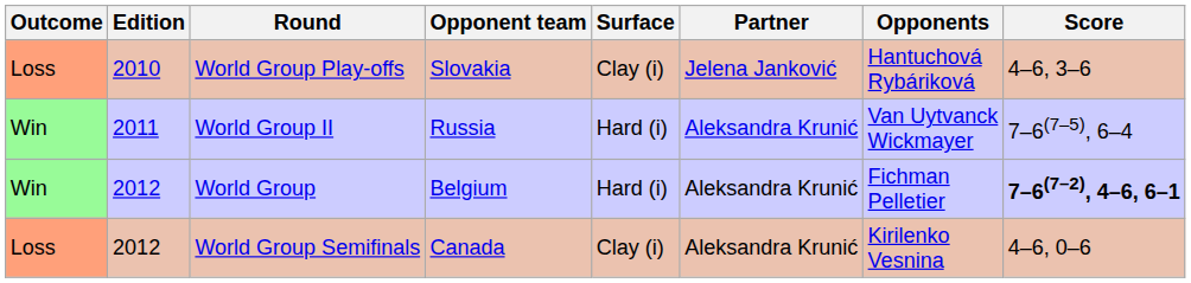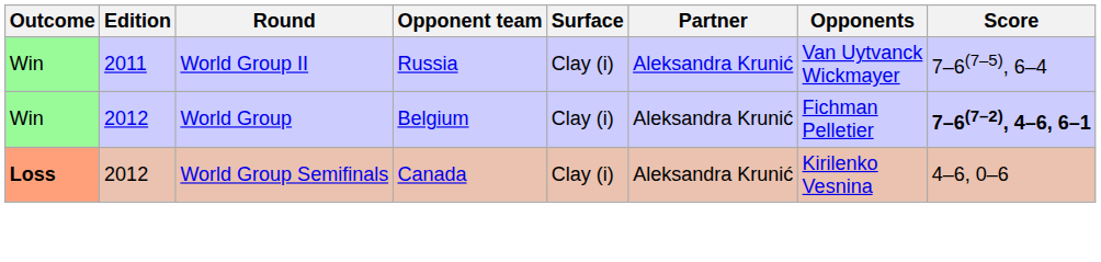 <table class="sortable wikitable" style=font-size:97%>
 <tr>
 <th>Outcome</th>
 <th>Edition</th>
 <th>Round</th>
 <th>Opponent team</th>
 <th>Surface</th>
 <th>Partner</th>
 <th>Opponents</th>
 <th>Score</th>
 </tr>
-<tr style="background:#ebc2af;">
-<td bgcolor=FFA07A>Loss</td>
-<td><a href='#'>2010</a></td>
-<td><a href='#'>World Group Play-offs</a></td>
-<td> <a href='#'>Slovakia</a></td>
-<td>Clay (i)</td>
-<td><a href='#'>Jelena Janković</a></td>
-<td><a href='#'>Hantuchová</a> <br> <a href='#'>Rybáriková</a></td>
-<td>4–6, 3–6</td>
-</tr>
 <tr style="background:#ccf;">
 <td bgcolor=98FB98>Win</td>
 <td><a href='#'>2011</a></td>
 <td><a href='#'>World Group II</a></td>
 <td> <a href='#'>Russia</a></td>
-<td>Hard (i)</td>
+<td>Clay (i)</td>
 <td><a href='#'>Aleksandra Krunić</a></td>
 <td><a href='#'>Van Uytvanck</a> <br> <a href='#'>Wickmayer</a></td>
 <td>7–6<sup>(7–5)</sup>, 6–4</td>
 </tr>
 <tr style="background:#ccf;">
 <td bgcolor=98FB98>Win</td>
 <td><a href='#'>2012</a></td>
 <td><a href='#'>World Group</a></td>
 <td> <a href='#'>Belgium</a></td>
-<td>Hard (i)</td>
+<td>Clay (i)</td>
 <td>Aleksandra Krunić</td>
 <td><a href='#'>Fichman</a> <br> <a href='#'>Pelletier</a></td>
 <td><strong>7–6<sup>(7–2)</sup>, 4–6, 6–1</strong></td>
 </tr>
 <tr style="background:#ebc2af;">
-<td bgcolor=FFA07A>Loss</td>
+<td bgcolor=FFA07A><strong>Loss</strong></td>
 <td>2012</td>
 <td><a href='#'>World Group Semifinals</a></td>
 <td> <a href='#'>Canada</a></td>
 <td>Clay (i)</td>
 <td>Aleksandra Krunić</td>
 <td><a href='#'>Kirilenko</a> <br> <a href='#'>Vesnina</a></td>
 <td>4–6, 0–6</td>
 </tr>
 </table>
